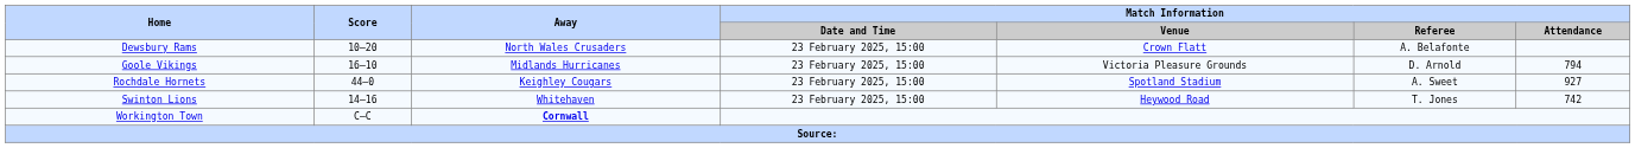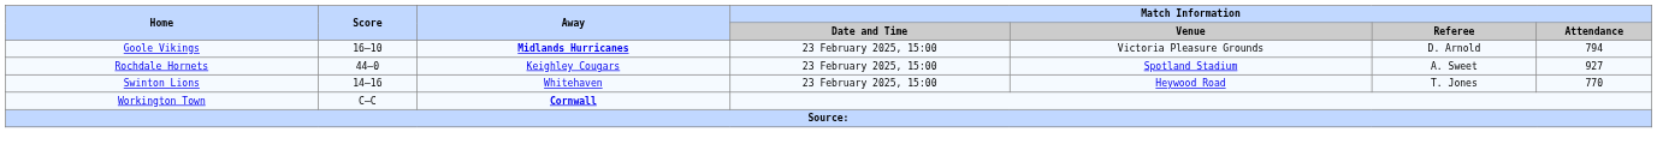 <table border=1 style="border-collapse:collapse; font-size:90%; text-align:center;" cellpadding=3 cellspacing=0 width=100%>
 <tr bgcolor=#C1D8FF>
 <th scope="col" rowspan=2 width=19%>Home</th>
 <th scope="col" rowspan=2 width=6%>Score</th>
 <th scope="col" rowspan=2 width=19%>Away</th>
 <th colspan=4>Match Information</th>
 </tr>
 <tr bgcolor=#CCCCCC>
 <th scope="col" width=17%>Date and Time</th>
 <th scope="col" width=22%>Venue</th>
 <th scope="col" width=10%>Referee</th>
 <th scope="col" width=7%>Attendance</th>
 </tr>
 <tr bgcolor=#F5FAFF>
-<td> <a href='#'>Dewsbury Rams</a></td>
-<td>10–20</td>
-<td>  <a href='#'>North Wales Crusaders</a></td>
-<td>23 February 2025, 15:00</td>
-<td><a href='#'>Crown Flatt</a></td>
-<td>A. Belafonte</td>
-<td></td>
-</tr>
-<tr bgcolor=#F5FAFF>
 <td> <a href='#'>Goole Vikings</a></td>
 <td>16–10</td>
-<td> <a href='#'>Midlands Hurricanes</a></td>
+<td><strong> <a href='#'>Midlands Hurricanes</a></strong></td>
 <td>23 February 2025, 15:00</td>
 <td>Victoria Pleasure Grounds</td>
 <td>D. Arnold</td>
 <td>794</td>
 </tr>
 <tr bgcolor=#F5FAFF>
 <td> <a href='#'>Rochdale Hornets</a></td>
 <td>44–0</td>
 <td> <a href='#'>Keighley Cougars</a></td>
 <td>23 February 2025, 15:00</td>
 <td><a href='#'>Spotland Stadium</a></td>
 <td>A. Sweet</td>
 <td>927</td>
 </tr>
 <tr bgcolor=#F5FAFF>
 <td> <a href='#'>Swinton Lions</a></td>
 <td>14–16</td>
 <td> <a href='#'>Whitehaven</a></td>
 <td>23 February 2025, 15:00</td>
 <td><a href='#'>Heywood Road</a></td>
 <td>T. Jones</td>
-<td>742</td>
+<td>770</td>
 </tr>
 <tr bgcolor=#F5FAFF>
 <td> <a href='#'>Workington Town</a></td>
 <td>C–C</td>
 <td><strong> <a href='#'>Cornwall</a></strong></td>
 <td colspan=4> </td>
 </tr>
 <tr style="background:#c1d8ff;">
 <th colspan=7>Source:</th>
 </tr>
 </table>
